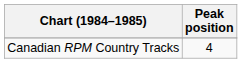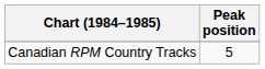 <table class="wikitable sortable">
 <tr>
 <th align="left">Chart (1984–1985)</th>
 <th align="center">Peak<br>position</th>
 </tr>
 <tr>
 </tr>
 <tr>
 <td align="left">Canadian <em>RPM</em> Country Tracks</td>
-<td align="center">4</td>
+<td align="center">5</td>
 </tr>
 </table>
